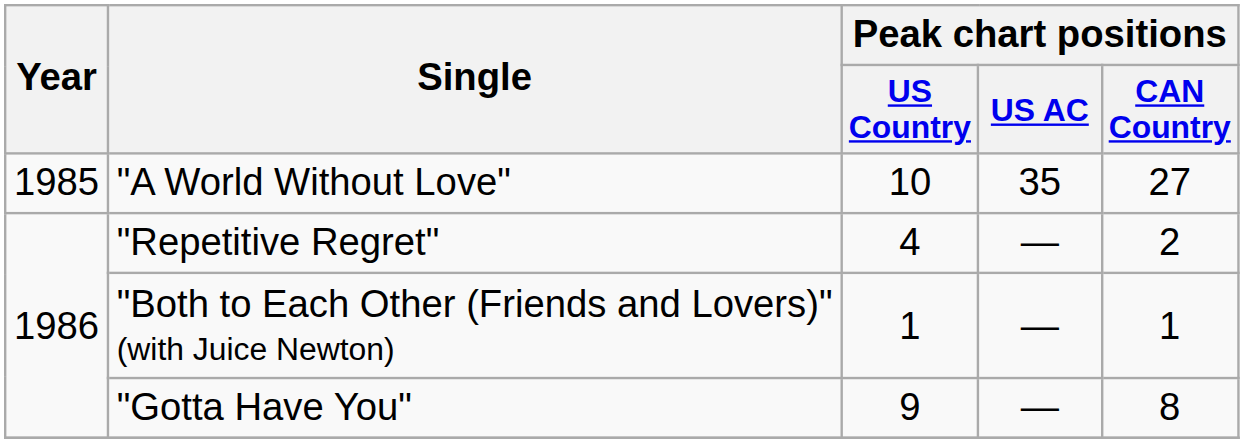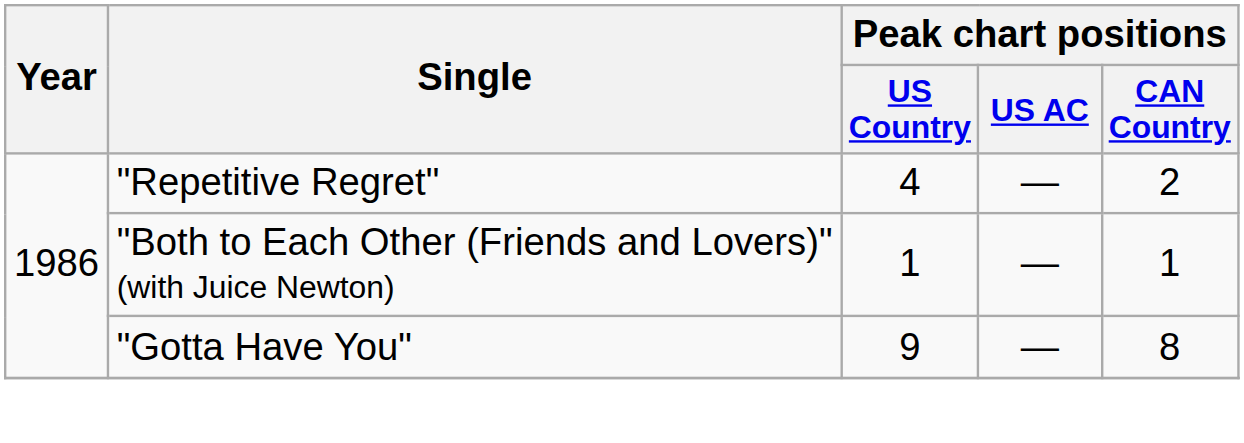 <table class="wikitable" style="text-align:center;">
 <tr>
 <th rowspan="2">Year</th>
 <th rowspan="2">Single</th>
 <th colspan="3">Peak chart positions</th>
 </tr>
 <tr style="font-size:smaller;">
 <th width="45"><a href='#'>US Country</a></th>
 <th width="45"><a href='#'>US AC</a></th>
 <th width="45"><a href='#'>CAN Country</a></th>
-</tr>
-<tr>
-<td>1985</td>
-<td align="left">"A World Without Love"</td>
-<td>10</td>
-<td>35</td>
-<td>27</td>
 </tr>
 <tr>
 <td rowspan="3">1986</td>
 <td align="left">"Repetitive Regret"</td>
 <td>4</td>
 <td>—</td>
 <td>2</td>
 </tr>
 <tr>
 <td align="left">"Both to Each Other (Friends and Lovers)"<br><small>(with Juice Newton)</small></td>
 <td>1</td>
 <td>—</td>
 <td>1</td>
 </tr>
 <tr>
 <td align="left">"Gotta Have You"</td>
 <td>9</td>
 <td>—</td>
 <td>8</td>
 </tr>
 <tr>
 </tr>
 </table>
